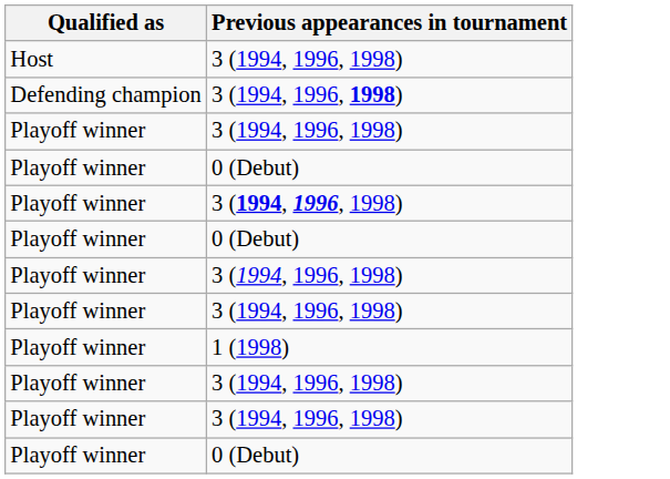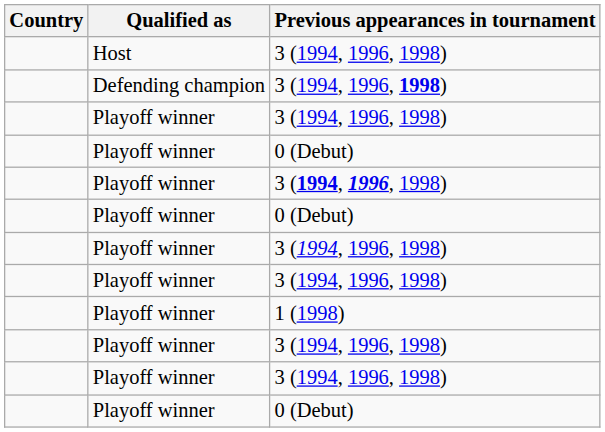 <table class="wikitable sortable">
 <tr>
+<th>Country</th>
 <th>Qualified as</th>
 <th>Previous appearances in tournament</th>
 </tr>
 <tr>
+<td></td>
 <td>Host</td>
 <td>3 (<a href='#'>1994</a>, <a href='#'>1996</a>, <a href='#'>1998</a>)</td>
 </tr>
 <tr>
+<td></td>
 <td>Defending champion</td>
 <td>3 (<a href='#'>1994</a>, <a href='#'>1996</a>, <strong><a href='#'>1998</a></strong>)</td>
 </tr>
 <tr>
+<td></td>
 <td>Playoff winner</td>
 <td>3 (<a href='#'>1994</a>, <a href='#'>1996</a>, <a href='#'>1998</a>)</td>
 </tr>
 <tr>
+<td></td>
 <td>Playoff winner</td>
 <td>0 (Debut)</td>
 </tr>
 <tr>
+<td></td>
 <td>Playoff winner</td>
 <td>3 (<strong><a href='#'>1994</a></strong>, <strong><em><a href='#'>1996</a></em></strong>, <a href='#'>1998</a>)</td>
 </tr>
 <tr>
+<td></td>
 <td>Playoff winner</td>
 <td>0 (Debut)</td>
 </tr>
 <tr>
+<td></td>
 <td>Playoff winner</td>
 <td>3 (<em><a href='#'>1994</a></em>, <a href='#'>1996</a>, <a href='#'>1998</a>)</td>
 </tr>
 <tr>
+<td></td>
 <td>Playoff winner</td>
 <td>3 (<a href='#'>1994</a>, <a href='#'>1996</a>, <a href='#'>1998</a>)</td>
 </tr>
 <tr>
+<td></td>
 <td>Playoff winner</td>
 <td>1 (<a href='#'>1998</a>)</td>
 </tr>
 <tr>
+<td></td>
 <td>Playoff winner</td>
 <td>3 (<a href='#'>1994</a>, <a href='#'>1996</a>, <a href='#'>1998</a>)</td>
 </tr>
 <tr>
+<td></td>
 <td>Playoff winner</td>
 <td>3 (<a href='#'>1994</a>, <a href='#'>1996</a>, <a href='#'>1998</a>)</td>
 </tr>
 <tr>
+<td></td>
 <td>Playoff winner</td>
 <td>0 (Debut)</td>
 </tr>
 </table>
